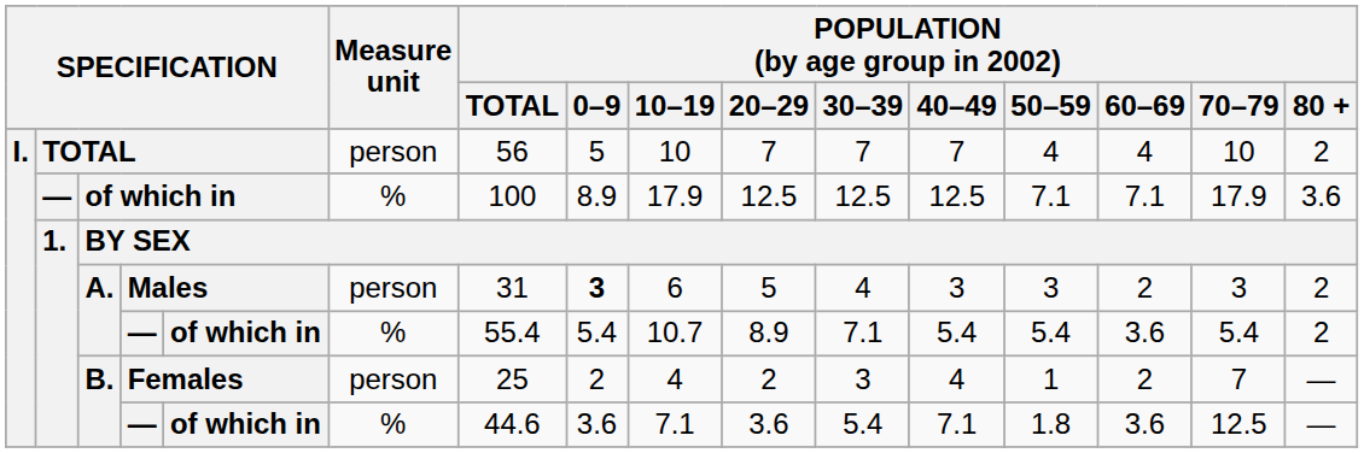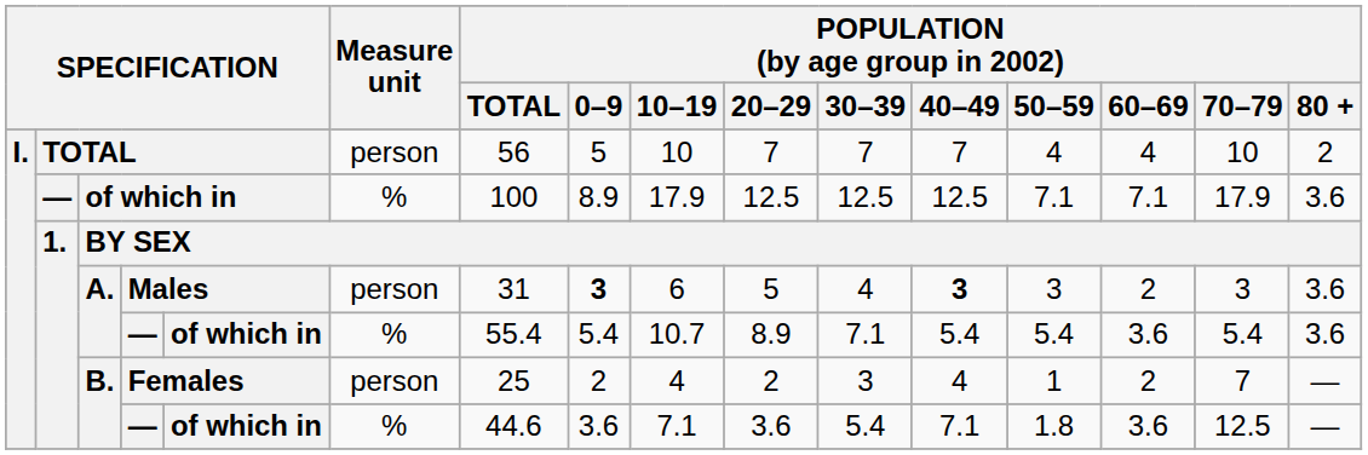 <table class="wikitable" style="font-size:85%; text-align:center">
 <tr>
 <th rowspan="2" colspan="5">SPECIFICATION</th>
 <th rowspan="2">Measure<br> unit</th>
 <th colspan="10" rowspan="1">POPULATION<br> (by age group in 2002)</th>
 </tr>
 <tr>
 <th>TOTAL</th>
 <th>0–9</th>
 <th>10–19</th>
 <th>20–29</th>
 <th>30–39</th>
 <th>40–49</th>
 <th>50–59</th>
 <th>60–69</th>
 <th>70–79</th>
 <th>80 +</th>
 </tr>
 <tr>
 <th style="text-align:left" valign="top" rowspan="7">I.</th>
 <th style="text-align:left" colspan="4">TOTAL</th>
 <td>person</td>
 <td>56</td>
 <td>5</td>
 <td>10</td>
 <td>7</td>
 <td>7</td>
 <td>7</td>
 <td>4</td>
 <td>4</td>
 <td>10</td>
 <td>2</td>
 </tr>
 <tr>
 <th style="text-align:left" valign="top">—</th>
 <th style="text-align:left" colspan="3">of which in</th>
 <td>%</td>
 <td>100</td>
 <td>8.9</td>
 <td>17.9</td>
 <td>12.5</td>
 <td>12.5</td>
 <td>12.5</td>
 <td>7.1</td>
 <td>7.1</td>
 <td>17.9</td>
 <td>3.6</td>
 </tr>
 <tr>
 <th style="text-align:left" valign="top" rowspan="5">1.</th>
 <th style="text-align:left" colspan="14">BY SEX</th>
 </tr>
 <tr>
 <th style="text-align:left" valign="top" rowspan="2">A.</th>
 <th style="text-align:left" colspan="2">Males</th>
 <td>person</td>
 <td>31</td>
 <td><strong>3</strong></td>
 <td>6</td>
 <td>5</td>
 <td>4</td>
-<td>3</td>
+<td><strong>3</strong></td>
 <td>3</td>
 <td>2</td>
 <td>3</td>
-<td>2</td>
+<td>3.6</td>
 </tr>
 <tr>
 <th style="text-align:left" valign="top">—</th>
 <th style="text-align:left" colspan="1">of which in</th>
 <td>%</td>
 <td>55.4</td>
 <td>5.4</td>
 <td>10.7</td>
 <td>8.9</td>
 <td>7.1</td>
 <td>5.4</td>
 <td>5.4</td>
 <td>3.6</td>
 <td>5.4</td>
-<td>2</td>
+<td>3.6</td>
 </tr>
 <tr>
 <th style="text-align:left" valign="top" rowspan="2">B.</th>
 <th style="text-align:left" colspan="2">Females</th>
 <td>person</td>
 <td>25</td>
 <td>2</td>
 <td>4</td>
 <td>2</td>
 <td>3</td>
 <td>4</td>
 <td>1</td>
 <td>2</td>
 <td>7</td>
 <td>—</td>
 </tr>
 <tr>
 <th style="text-align:left" valign="top">—</th>
 <th style="text-align:left" colspan="1">of which in</th>
 <td>%</td>
 <td>44.6</td>
 <td>3.6</td>
 <td>7.1</td>
 <td>3.6</td>
 <td>5.4</td>
 <td>7.1</td>
 <td>1.8</td>
 <td>3.6</td>
 <td>12.5</td>
 <td>—</td>
 </tr>
 </table>
